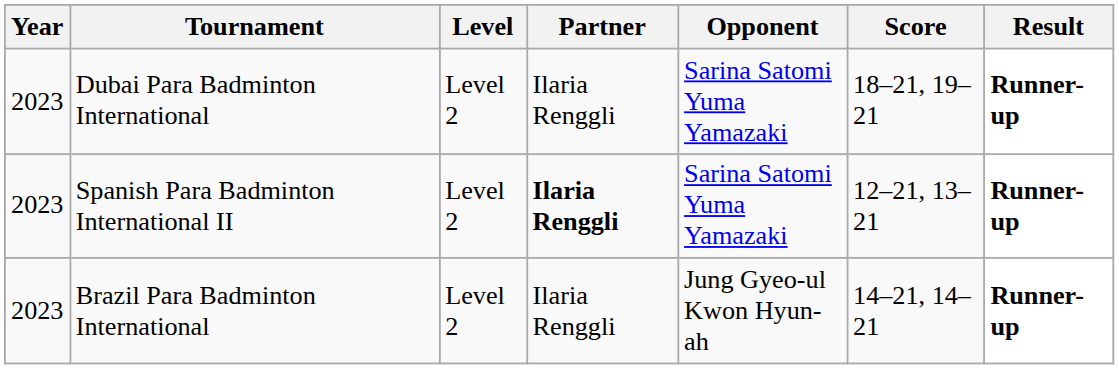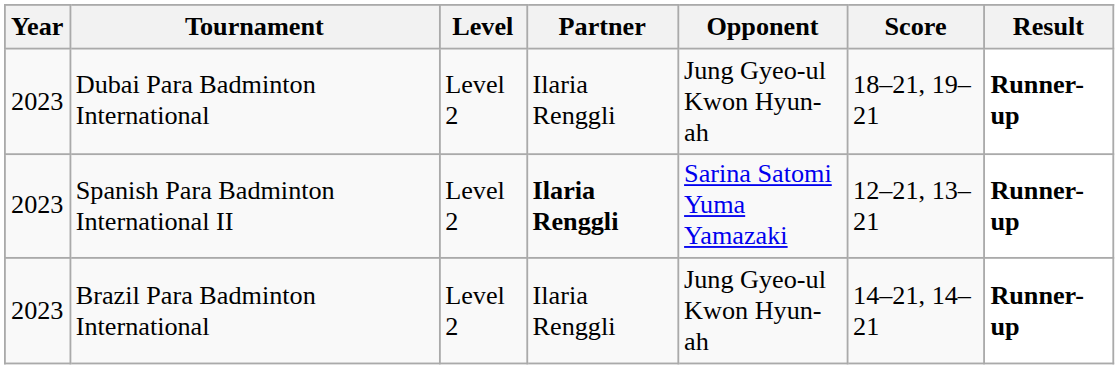 <table class="sortable wikitable" style="font-size: 90%;">
 <tr>
 <th>Year</th>
 <th>Tournament</th>
 <th>Level</th>
 <th>Partner</th>
 <th>Opponent</th>
 <th>Score</th>
 <th>Result</th>
 </tr>
 <tr>
 <td align="center">2023</td>
 <td align="left">Dubai Para Badminton International</td>
 <td align="left">Level 2</td>
 <td align="left"> Ilaria Renggli</td>
-<td align="left"> <a href='#'>Sarina Satomi</a><br> <a href='#'>Yuma Yamazaki</a></td>
+<td align="left"> Jung Gyeo-ul<br> Kwon Hyun-ah</td>
 <td align="left">18–21, 19–21</td>
 <td style="text-align:left; background:white"> <strong>Runner-up</strong></td>
 </tr>
 <tr>
 <td align="center">2023</td>
 <td align="left">Spanish Para Badminton International II</td>
 <td align="left">Level 2</td>
 <td align="left"><strong> Ilaria Renggli</strong></td>
 <td align="left"> <a href='#'>Sarina Satomi</a><br> <a href='#'>Yuma Yamazaki</a></td>
 <td align="left">12–21, 13–21</td>
 <td style="text-align:left; background:white"> <strong>Runner-up</strong></td>
 </tr>
 <tr>
 <td align="center">2023</td>
 <td align="left">Brazil Para Badminton International</td>
 <td align="left">Level 2</td>
 <td align="left"> Ilaria Renggli</td>
 <td align="left"> Jung Gyeo-ul<br> Kwon Hyun-ah</td>
 <td align="left">14–21, 14–21</td>
 <td style="text-align:left; background:white"> <strong>Runner-up</strong></td>
 </tr>
 </table>
